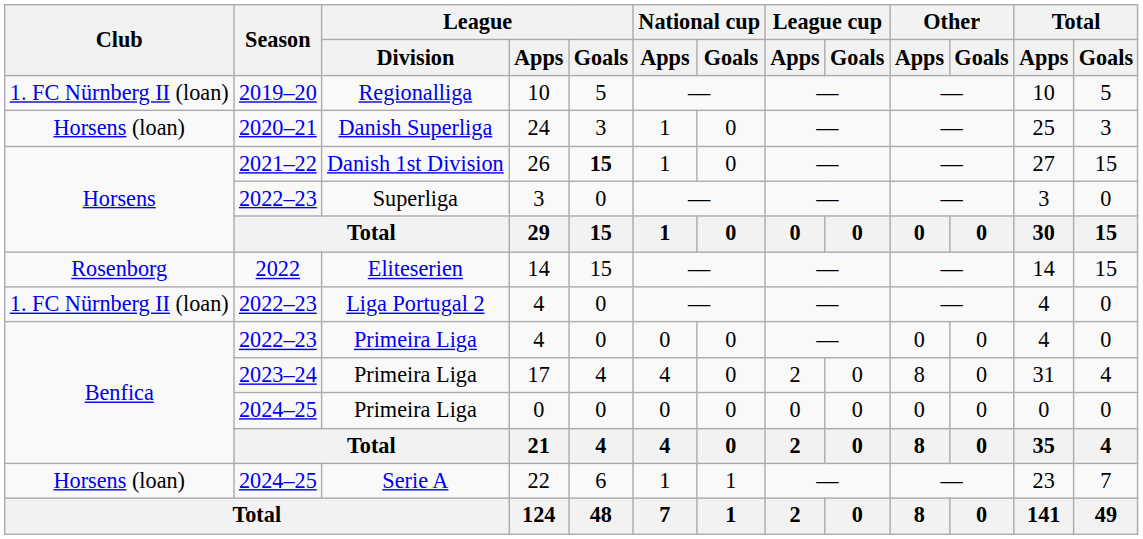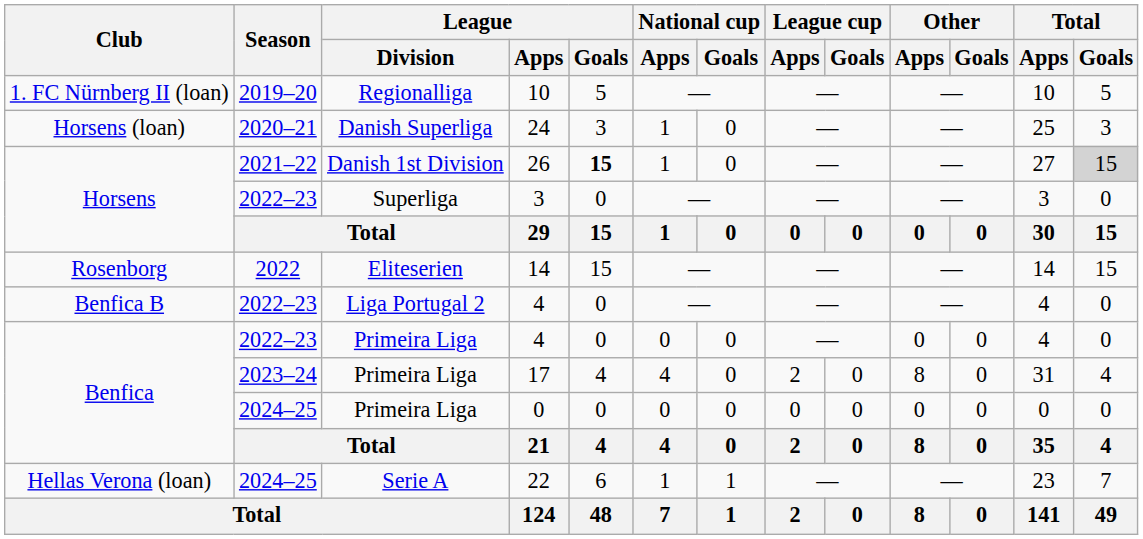 <table class="wikitable" style="text-align:center">
 <tr>
 <th rowspan="2">Club</th>
 <th rowspan="2">Season</th>
 <th colspan="3">League</th>
 <th colspan="2">National cup</th>
 <th colspan="2">League cup</th>
 <th colspan="2">Other</th>
 <th colspan="2">Total</th>
 </tr>
 <tr>
 <th>Division</th>
 <th>Apps</th>
 <th>Goals</th>
 <th>Apps</th>
 <th>Goals</th>
 <th>Apps</th>
 <th>Goals</th>
 <th>Apps</th>
 <th>Goals</th>
 <th>Apps</th>
 <th>Goals</th>
 </tr>
 <tr>
 <td><a href='#'>1. FC Nürnberg II</a> (loan)</td>
 <td><a href='#'>2019–20</a></td>
 <td><a href='#'>Regionalliga</a></td>
 <td>10</td>
 <td>5</td>
 <td colspan="2">—</td>
 <td colspan="2">—</td>
 <td colspan="2">—</td>
 <td>10</td>
 <td>5</td>
 </tr>
 <tr>
 <td><a href='#'>Horsens</a> (loan)</td>
 <td><a href='#'>2020–21</a></td>
 <td><a href='#'>Danish Superliga</a></td>
 <td>24</td>
 <td>3</td>
 <td>1</td>
 <td>0</td>
 <td colspan="2">—</td>
 <td colspan="2">—</td>
 <td>25</td>
 <td>3</td>
 </tr>
 <tr>
 <td rowspan="3"><a href='#'>Horsens</a></td>
 <td><a href='#'>2021–22</a></td>
 <td><a href='#'>Danish 1st Division</a></td>
 <td>26</td>
 <td><strong>15</strong></td>
 <td>1</td>
 <td>0</td>
 <td colspan="2">—</td>
 <td colspan="2">—</td>
 <td>27</td>
-<td>15</td>
+<td style="background: lightgrey;">15</td>
 </tr>
 <tr>
 <td><a href='#'>2022–23</a></td>
 <td>Superliga</td>
 <td>3</td>
 <td>0</td>
 <td colspan="2">—</td>
 <td colspan="2">—</td>
 <td colspan="2">—</td>
 <td>3</td>
 <td>0</td>
 </tr>
 <tr>
 <th colspan="2">Total</th>
 <th>29</th>
 <th>15</th>
 <th>1</th>
 <th>0</th>
 <th>0</th>
 <th>0</th>
 <th>0</th>
 <th>0</th>
 <th>30</th>
 <th>15</th>
 </tr>
 <tr>
 <td><a href='#'>Rosenborg</a></td>
 <td><a href='#'>2022</a></td>
 <td><a href='#'>Eliteserien</a></td>
 <td>14</td>
 <td>15</td>
 <td colspan="2">—</td>
 <td colspan="2">—</td>
 <td colspan="2">—</td>
 <td>14</td>
 <td>15</td>
 </tr>
 <tr>
-<td><a href='#'>1. FC Nürnberg II</a> (loan)</td>
+<td><a href='#'>Benfica B</a></td>
 <td><a href='#'>2022–23</a></td>
 <td><a href='#'>Liga Portugal 2</a></td>
 <td>4</td>
 <td>0</td>
 <td colspan="2">—</td>
 <td colspan="2">—</td>
 <td colspan="2">—</td>
 <td>4</td>
 <td>0</td>
 </tr>
 <tr>
 <td rowspan=4><a href='#'>Benfica</a></td>
 <td><a href='#'>2022–23</a></td>
 <td><a href='#'>Primeira Liga</a></td>
 <td>4</td>
 <td>0</td>
 <td>0</td>
 <td>0</td>
 <td colspan="2">—</td>
 <td>0</td>
 <td>0</td>
 <td>4</td>
 <td>0</td>
 </tr>
 <tr>
 <td><a href='#'>2023–24</a></td>
 <td>Primeira Liga</td>
 <td>17</td>
 <td>4</td>
 <td>4</td>
 <td>0</td>
 <td>2</td>
 <td>0</td>
 <td>8</td>
 <td>0</td>
 <td>31</td>
 <td>4</td>
 </tr>
 <tr>
 <td><a href='#'>2024–25</a></td>
 <td>Primeira Liga</td>
 <td>0</td>
 <td>0</td>
 <td>0</td>
 <td>0</td>
 <td>0</td>
 <td>0</td>
 <td>0</td>
 <td>0</td>
 <td>0</td>
 <td>0</td>
 </tr>
 <tr>
 <th colspan="2">Total</th>
 <th>21</th>
 <th>4</th>
 <th>4</th>
 <th>0</th>
 <th>2</th>
 <th>0</th>
 <th>8</th>
 <th>0</th>
 <th>35</th>
 <th>4</th>
 </tr>
 <tr>
-<td><a href='#'>Horsens</a> (loan)</td>
+<td><a href='#'>Hellas Verona</a> (loan)</td>
 <td><a href='#'>2024–25</a></td>
 <td><a href='#'>Serie A</a></td>
 <td>22</td>
 <td>6</td>
 <td>1</td>
 <td>1</td>
 <td colspan="2">—</td>
 <td colspan="2">—</td>
 <td>23</td>
 <td>7</td>
 </tr>
 <tr>
 <th colspan="3">Total</th>
 <th>124</th>
 <th>48</th>
 <th>7</th>
 <th>1</th>
 <th>2</th>
 <th>0</th>
 <th>8</th>
 <th>0</th>
 <th>141</th>
 <th>49</th>
 </tr>
 </table>
